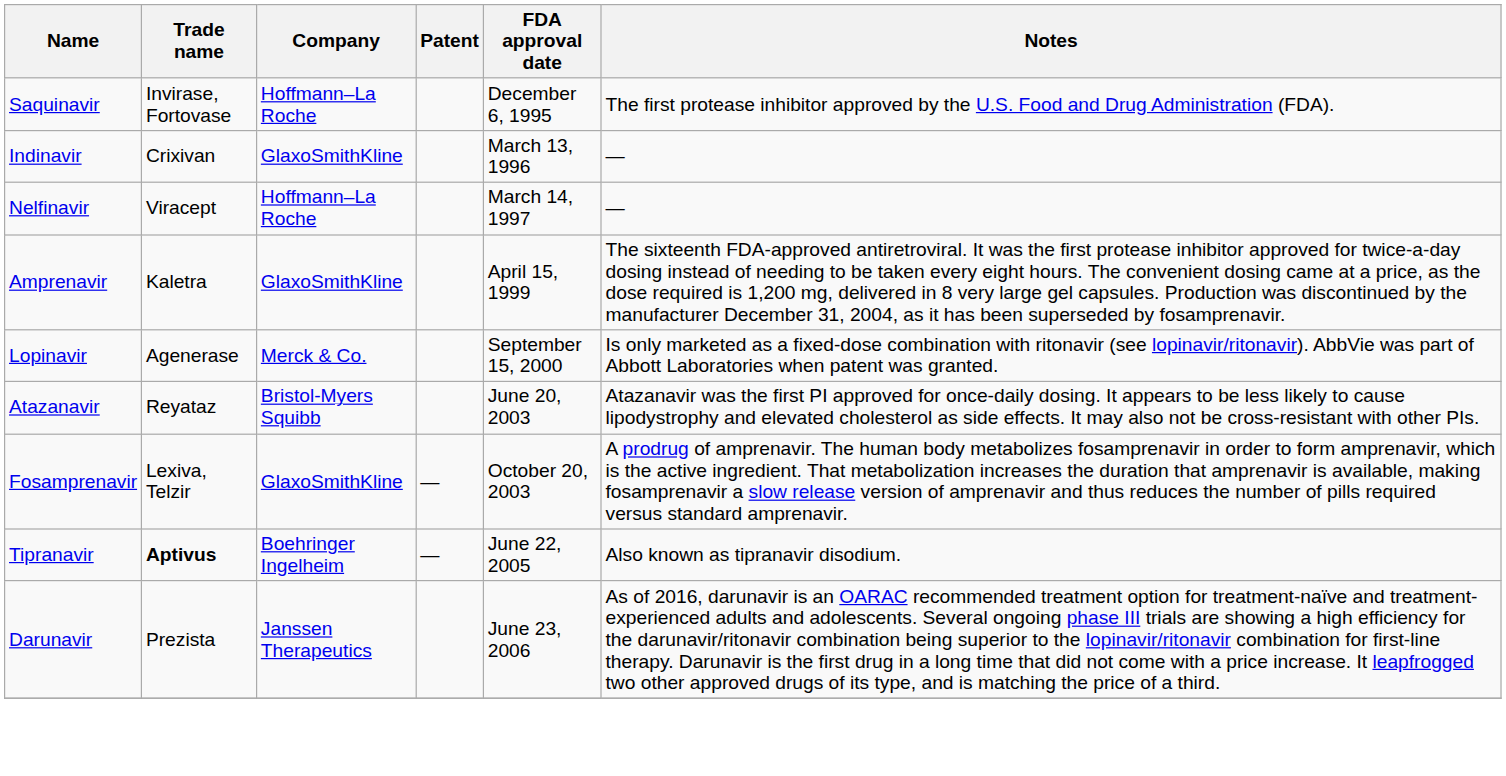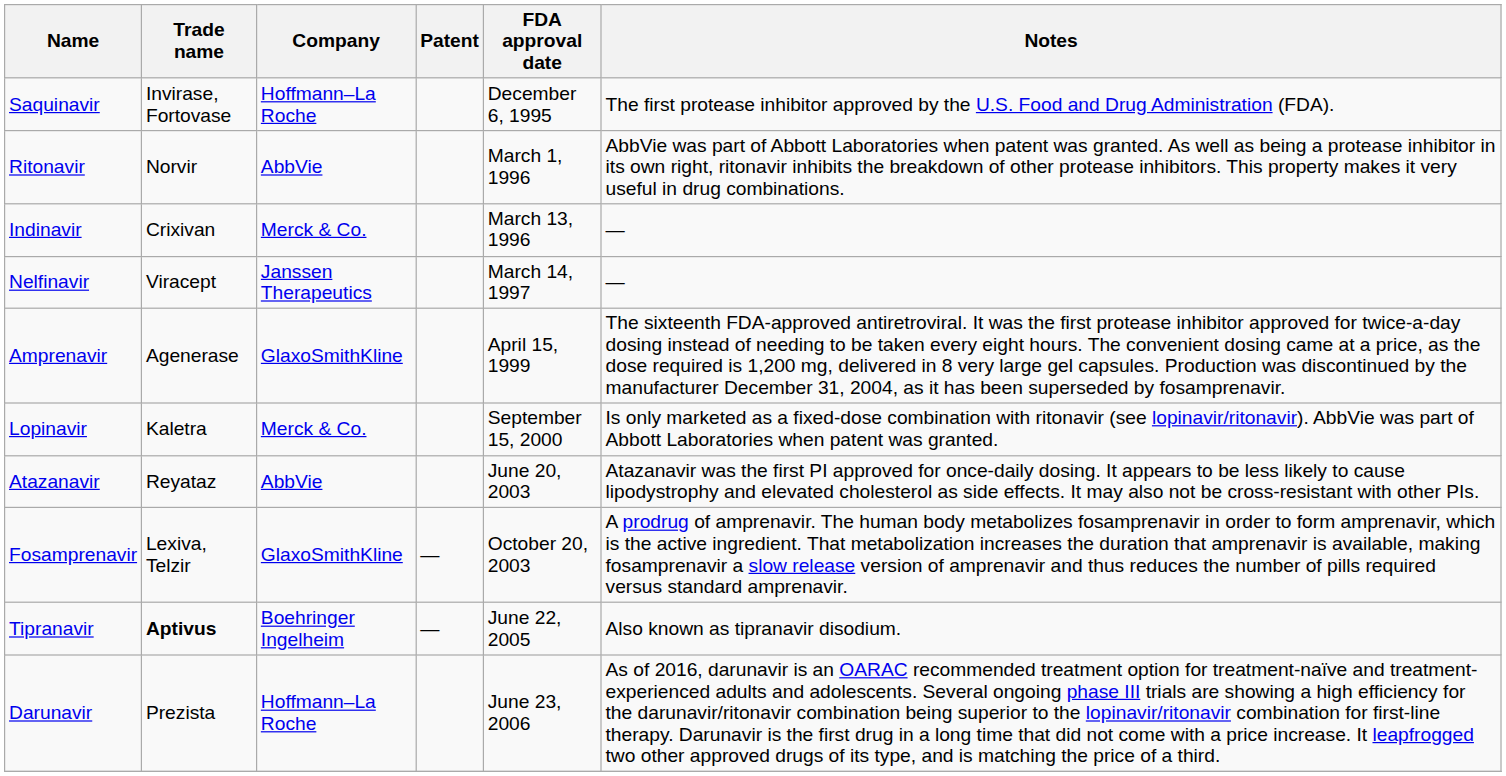 <table class="wikitable">
 <tr>
 <th>Name</th>
 <th>Trade name</th>
 <th>Company</th>
 <th>Patent</th>
 <th>FDA approval date</th>
 <th>Notes</th>
 </tr>
 <tr>
 <td><a href='#'>Saquinavir</a></td>
 <td>Invirase, Fortovase</td>
 <td><a href='#'>Hoffmann–La Roche</a></td>
 <td></td>
 <td>December 6, 1995</td>
 <td>The first protease inhibitor approved by the <a href='#'>U.S. Food and Drug Administration</a> (FDA).</td>
 </tr>
 <tr>
+<td><a href='#'>Ritonavir</a></td>
+<td>Norvir</td>
+<td><a href='#'>AbbVie</a></td>
+<td></td>
+<td>March 1, 1996</td>
+<td>AbbVie was part of Abbott Laboratories when patent was granted. As well as being a protease inhibitor in its own right, ritonavir inhibits the breakdown of other protease inhibitors. This property makes it very useful in drug combinations.</td>
+</tr>
+<tr>
 <td><a href='#'>Indinavir</a></td>
 <td>Crixivan</td>
-<td><a href='#'>GlaxoSmithKline</a></td>
+<td><a href='#'>Merck & Co.</a></td>
 <td></td>
 <td>March 13, 1996</td>
 <td>—</td>
 </tr>
 <tr>
 <td><a href='#'>Nelfinavir</a></td>
 <td>Viracept</td>
-<td><a href='#'>Hoffmann–La Roche</a></td>
+<td><a href='#'>Janssen Therapeutics</a></td>
 <td></td>
 <td>March 14, 1997</td>
 <td>—</td>
 </tr>
 <tr>
 <td><a href='#'>Amprenavir</a></td>
-<td>Kaletra</td>
+<td>Agenerase</td>
 <td><a href='#'>GlaxoSmithKline</a></td>
 <td></td>
 <td>April 15, 1999</td>
 <td>The sixteenth FDA-approved antiretroviral. It was the first protease inhibitor approved for twice-a-day dosing instead of needing to be taken every eight hours. The convenient dosing came at a price, as the dose required is 1,200 mg, delivered in 8 very large gel capsules. Production was discontinued by the manufacturer December 31, 2004, as it has been superseded by fosamprenavir.</td>
 </tr>
 <tr>
 <td><a href='#'>Lopinavir</a></td>
-<td>Agenerase</td>
+<td>Kaletra</td>
 <td><a href='#'>Merck & Co.</a></td>
 <td></td>
 <td>September 15, 2000</td>
 <td>Is only marketed as a fixed-dose combination with ritonavir (see <a href='#'>lopinavir/ritonavir</a>). AbbVie was part of Abbott Laboratories when patent was granted.</td>
 </tr>
 <tr>
 <td><a href='#'>Atazanavir</a></td>
 <td>Reyataz</td>
-<td><a href='#'>Bristol-Myers Squibb</a></td>
+<td><a href='#'>AbbVie</a></td>
 <td></td>
 <td>June 20, 2003</td>
 <td>Atazanavir was the first PI approved for once-daily dosing. It appears to be less likely to cause lipodystrophy and elevated cholesterol as side effects. It may also not be cross-resistant with other PIs.</td>
 </tr>
 <tr>
 <td><a href='#'>Fosamprenavir</a></td>
 <td>Lexiva, Telzir</td>
 <td><a href='#'>GlaxoSmithKline</a></td>
 <td>—</td>
 <td>October 20, 2003</td>
 <td>A <a href='#'>prodrug</a> of amprenavir. The human body metabolizes fosamprenavir in order to form amprenavir, which is the active ingredient. That metabolization increases the duration that amprenavir is available, making fosamprenavir a <a href='#'>slow release</a> version of amprenavir and thus reduces the number of pills required versus standard amprenavir.</td>
 </tr>
 <tr>
 <td><a href='#'>Tipranavir</a></td>
 <td><strong>Aptivus</strong></td>
 <td><a href='#'>Boehringer Ingelheim</a></td>
 <td>—</td>
 <td>June 22, 2005</td>
 <td>Also known as tipranavir disodium.</td>
 </tr>
 <tr>
 <td><a href='#'>Darunavir</a></td>
 <td>Prezista</td>
-<td><a href='#'>Janssen Therapeutics</a></td>
+<td><a href='#'>Hoffmann–La Roche</a></td>
 <td></td>
 <td>June 23, 2006</td>
 <td>As of 2016, darunavir is an <a href='#'>OARAC</a> recommended treatment option for treatment-naïve and treatment-experienced adults and adolescents. Several ongoing <a href='#'>phase III</a> trials are showing a high efficiency for the darunavir/ritonavir combination being superior to the <a href='#'>lopinavir/ritonavir</a> combination for first-line therapy. Darunavir is the first drug in a long time that did not come with a price increase. It <a href='#'>leapfrogged</a> two other approved drugs of its type, and is matching the price of a third.</td>
 </tr>
 <tr>
 </tr>
 </table>
